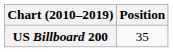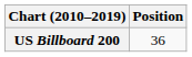 <table class="wikitable plainrowheaders" style="text-align:center">
 <tr>
 <th scope="col">Chart (2010–2019)</th>
 <th scope="col">Position</th>
 </tr>
 <tr>
 <th scope="row">US <em>Billboard</em> 200</th>
-<td>35</td>
+<td>36</td>
 </tr>
 </table>
